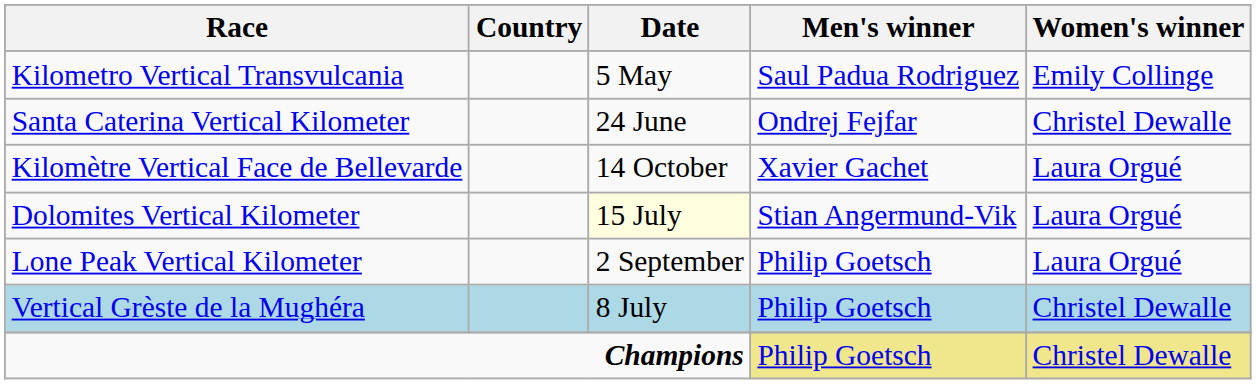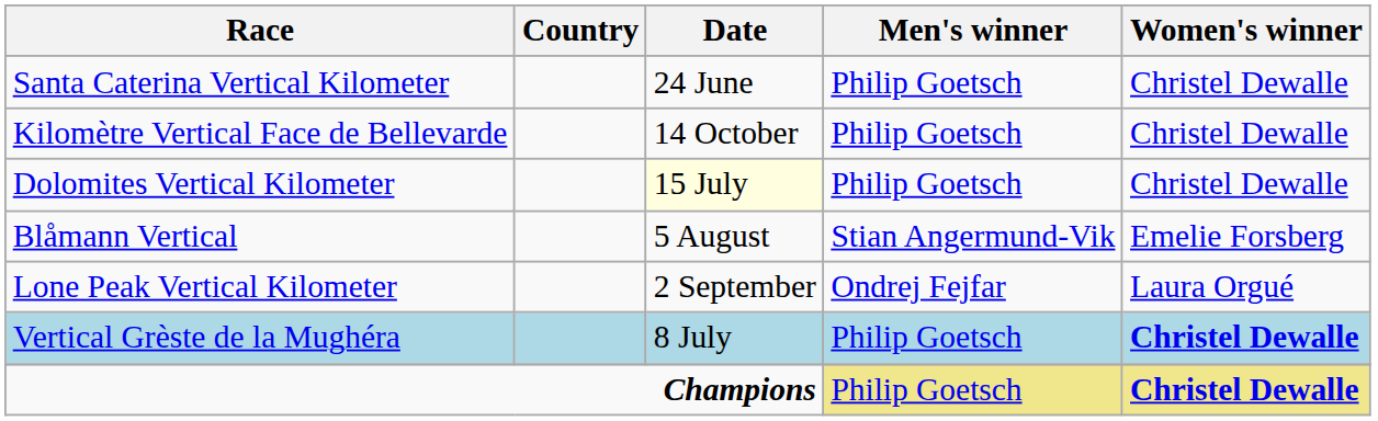 <table class="wikitable" width= style="font-size:90%; text-align:center;">
 <tr>
 <th>Race</th>
 <th>Country</th>
 <th>Date</th>
 <th>Men's winner</th>
 <th>Women's winner</th>
 </tr>
 <tr>
-<td><a href='#'>Kilometro Vertical Transvulcania</a></td>
-<td></td>
-<td>5 May</td>
-<td> <a href='#'>Saul Padua Rodriguez</a></td>
-<td> <a href='#'>Emily Collinge</a></td>
-</tr>
-<tr>
 <td><a href='#'>Santa Caterina Vertical Kilometer</a></td>
 <td></td>
 <td>24 June</td>
-<td> <a href='#'>Ondrej Fejfar</a></td>
+<td> <a href='#'>Philip Goetsch</a></td>
 <td> <a href='#'>Christel Dewalle</a></td>
 </tr>
 <tr>
 <td><a href='#'>Kilomètre Vertical Face de Bellevarde</a></td>
 <td></td>
 <td>14 October</td>
-<td> <a href='#'>Xavier Gachet</a></td>
-<td> <a href='#'>Laura Orgué</a></td>
+<td> <a href='#'>Philip Goetsch</a></td>
+<td> <a href='#'>Christel Dewalle</a></td>
 </tr>
 <tr>
 <td><a href='#'>Dolomites Vertical Kilometer</a></td>
 <td></td>
 <td style="background: lightyellow;">15 July</td>
+<td> <a href='#'>Philip Goetsch</a></td>
+<td> <a href='#'>Christel Dewalle</a></td>
+</tr>
+<tr>
+<td><a href='#'>Blåmann Vertical</a></td>
+<td></td>
+<td>5 August</td>
 <td> <a href='#'>Stian Angermund-Vik</a></td>
-<td> <a href='#'>Laura Orgué</a></td>
+<td> <a href='#'>Emelie Forsberg</a></td>
 </tr>
 <tr>
 <td><a href='#'>Lone Peak Vertical Kilometer</a></td>
 <td></td>
 <td>2 September</td>
-<td> <a href='#'>Philip Goetsch</a></td>
+<td> <a href='#'>Ondrej Fejfar</a></td>
 <td> <a href='#'>Laura Orgué</a></td>
 </tr>
 <tr bgcolor=lightblue>
 <td><a href='#'>Vertical Grèste de la Mughéra</a></td>
 <td></td>
 <td>8 July</td>
 <td> <a href='#'>Philip Goetsch</a></td>
-<td> <a href='#'>Christel Dewalle</a></td>
+<td><strong> <a href='#'>Christel Dewalle</a></strong></td>
 </tr>
 <tr>
 </tr>
 <tr>
 <td colspan=3 align=right><strong><em>Champions</em></strong></td>
 <td bgcolor=Khaki> <a href='#'>Philip Goetsch</a></td>
-<td bgcolor=Khaki> <a href='#'>Christel Dewalle</a></td>
+<td bgcolor=Khaki><strong> <a href='#'>Christel Dewalle</a></strong></td>
 </tr>
 </table>
